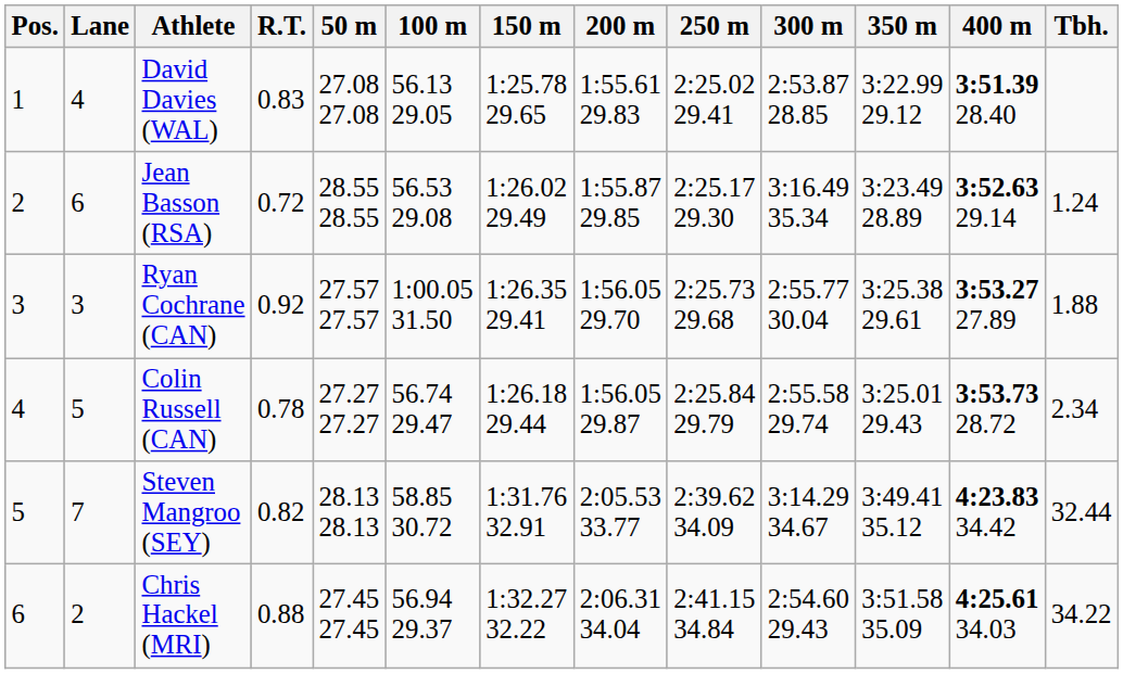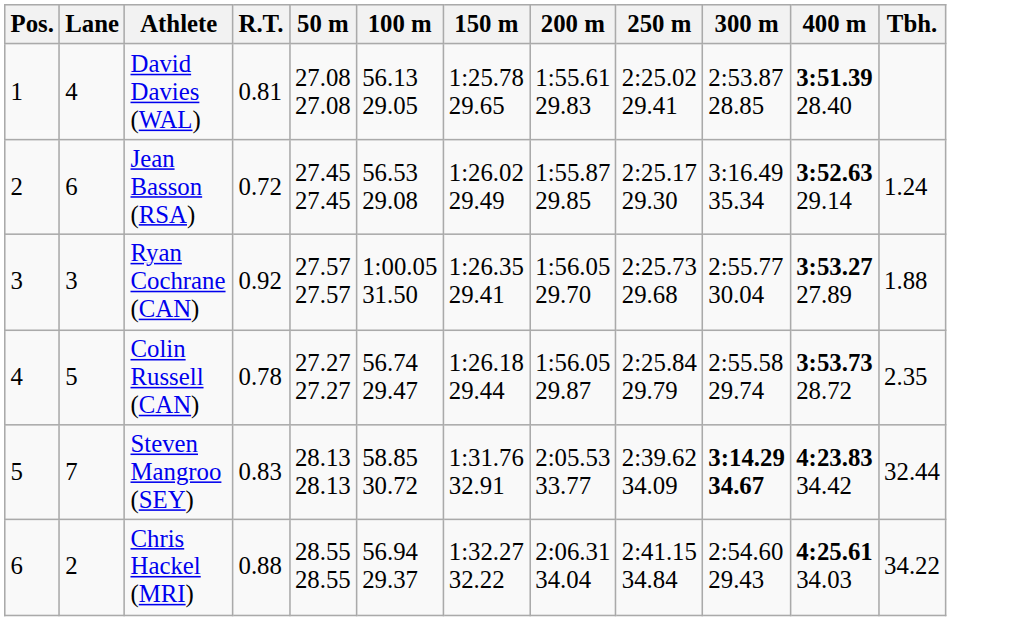 <table class="wikitable">
 <tr>
 <th>Pos.</th>
 <th>Lane</th>
 <th>Athlete</th>
 <th>R.T.</th>
 <th>50 m</th>
 <th>100 m</th>
 <th>150 m</th>
 <th>200 m</th>
 <th>250 m</th>
 <th>300 m</th>
-<th>350 m</th>
 <th>400 m</th>
 <th>Tbh.</th>
 </tr>
 <tr>
 <td>1</td>
 <td>4</td>
 <td> <a href='#'>David Davies</a> (<a href='#'>WAL</a>)</td>
-<td>0.83</td>
+<td>0.81</td>
 <td>27.08<br>27.08</td>
 <td>56.13<br>29.05</td>
 <td>1:25.78<br>29.65</td>
 <td>1:55.61<br>29.83</td>
 <td>2:25.02<br>29.41</td>
 <td>2:53.87<br>28.85</td>
-<td>3:22.99<br>29.12</td>
 <td><strong>3:51.39</strong><br>28.40</td>
 <td> </td>
 </tr>
 <tr>
 <td>2</td>
 <td>6</td>
 <td> <a href='#'>Jean Basson</a> (<a href='#'>RSA</a>)</td>
 <td>0.72</td>
-<td>28.55<br>28.55</td>
+<td>27.45<br>27.45</td>
 <td>56.53<br>29.08</td>
 <td>1:26.02<br>29.49</td>
 <td>1:55.87<br>29.85</td>
 <td>2:25.17<br>29.30</td>
 <td>3:16.49<br>35.34</td>
-<td>3:23.49<br>28.89</td>
 <td><strong>3:52.63</strong><br>29.14</td>
 <td>1.24</td>
 </tr>
 <tr>
 <td>3</td>
 <td>3</td>
 <td> <a href='#'>Ryan Cochrane</a> (<a href='#'>CAN</a>)</td>
 <td>0.92</td>
 <td>27.57<br>27.57</td>
 <td>1:00.05<br>31.50</td>
 <td>1:26.35<br>29.41</td>
 <td>1:56.05<br>29.70</td>
 <td>2:25.73<br>29.68</td>
 <td>2:55.77<br>30.04</td>
-<td>3:25.38<br>29.61</td>
 <td><strong>3:53.27</strong><br>27.89</td>
 <td>1.88</td>
 </tr>
 <tr>
 <td>4</td>
 <td>5</td>
 <td> <a href='#'>Colin Russell</a> (<a href='#'>CAN</a>)</td>
 <td>0.78</td>
 <td>27.27<br>27.27</td>
 <td>56.74<br>29.47</td>
 <td>1:26.18<br>29.44</td>
 <td>1:56.05<br>29.87</td>
 <td>2:25.84<br>29.79</td>
 <td>2:55.58<br>29.74</td>
-<td>3:25.01<br>29.43</td>
 <td><strong>3:53.73</strong><br>28.72</td>
-<td>2.34</td>
+<td>2.35</td>
 </tr>
 <tr>
 <td>5</td>
 <td>7</td>
 <td> <a href='#'>Steven Mangroo</a> (<a href='#'>SEY</a>)</td>
-<td>0.82</td>
+<td>0.83</td>
 <td>28.13<br>28.13</td>
 <td>58.85<br>30.72</td>
 <td>1:31.76<br>32.91</td>
 <td>2:05.53<br>33.77</td>
 <td>2:39.62<br>34.09</td>
-<td>3:14.29<br>34.67</td>
-<td>3:49.41<br>35.12</td>
+<td><strong>3:14.29<br>34.67</strong></td>
 <td><strong>4:23.83</strong><br>34.42</td>
 <td>32.44</td>
 </tr>
 <tr>
 <td>6</td>
 <td>2</td>
 <td> <a href='#'>Chris Hackel</a> (<a href='#'>MRI</a>)</td>
 <td>0.88</td>
-<td>27.45<br>27.45</td>
+<td>28.55<br>28.55</td>
 <td>56.94<br>29.37</td>
 <td>1:32.27<br>32.22</td>
 <td>2:06.31<br>34.04</td>
 <td>2:41.15<br>34.84</td>
 <td>2:54.60<br>29.43</td>
-<td>3:51.58<br>35.09</td>
 <td><strong>4:25.61</strong><br>34.03</td>
 <td>34.22</td>
 </tr>
 </table>
